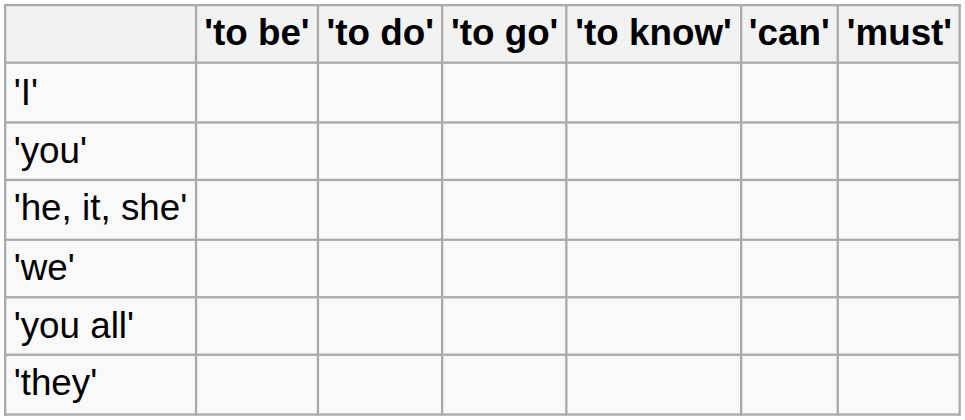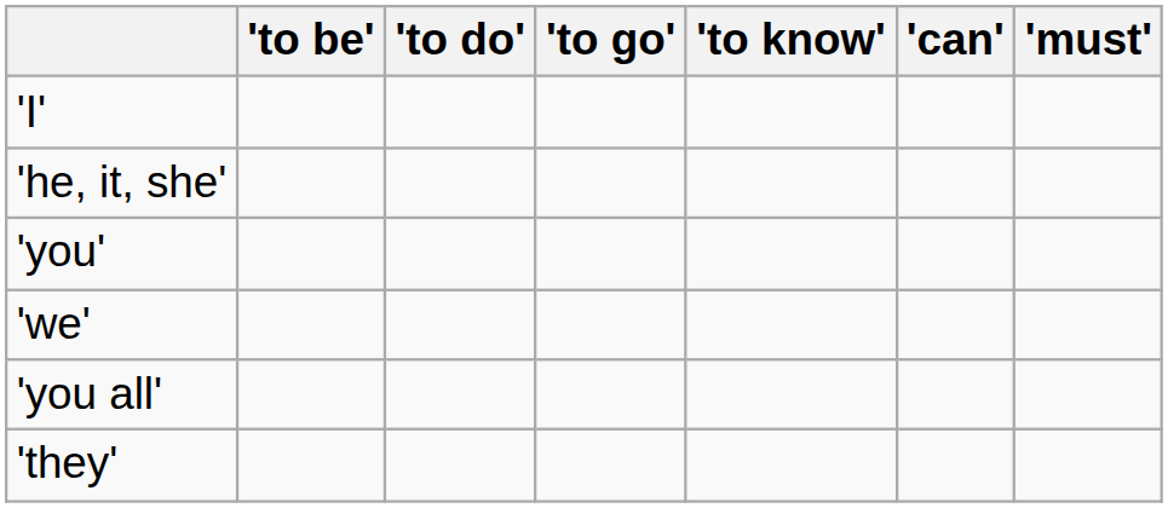 <table class="wikitable">
 <tr>
 <th></th>
 <th>'to be'</th>
 <th>'to do'</th>
 <th>'to go'</th>
 <th>'to know'</th>
 <th>'can'</th>
 <th>'must'</th>
 </tr>
 <tr>
 <td><strong></strong> 'I'</td>
 <td></td>
 <td></td>
 <td></td>
 <td></td>
 <td></td>
 <td></td>
 </tr>
 <tr>
-<td><strong></strong> 'you'</td>
+<td><strong></strong> 'he, it, she'</td>
 <td></td>
 <td></td>
 <td></td>
 <td></td>
 <td></td>
 <td></td>
 </tr>
 <tr>
-<td><strong></strong> 'he, it, she'</td>
+<td><strong></strong> 'you'</td>
 <td></td>
 <td></td>
 <td></td>
 <td></td>
 <td></td>
 <td></td>
 </tr>
 <tr>
 <td><strong></strong> 'we'</td>
 <td></td>
 <td></td>
 <td></td>
 <td></td>
 <td></td>
 <td></td>
 </tr>
 <tr>
 <td><strong></strong> 'you all'</td>
 <td></td>
 <td></td>
 <td></td>
 <td></td>
 <td></td>
 <td></td>
 </tr>
 <tr>
 <td><strong></strong> 'they'</td>
 <td></td>
 <td></td>
 <td></td>
 <td></td>
 <td></td>
 <td></td>
 </tr>
 </table>
